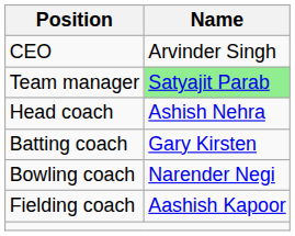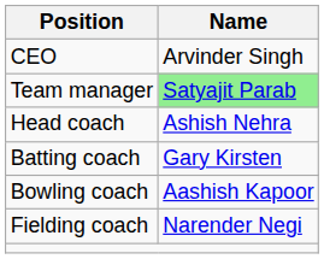 <table class="wikitable">
 <tr>
 <th>Position</th>
 <th>Name</th>
 </tr>
 <tr>
 <td>CEO</td>
 <td>Arvinder Singh</td>
 </tr>
 <tr>
 <td>Team manager</td>
 <td style="background: lightgreen;"><a href='#'>Satyajit Parab</a></td>
 </tr>
 <tr>
 <td>Head coach</td>
 <td><a href='#'>Ashish Nehra</a></td>
 </tr>
 <tr>
 <td>Batting coach</td>
 <td><a href='#'>Gary Kirsten</a></td>
 </tr>
 <tr>
 <td>Bowling coach</td>
-<td><a href='#'>Narender Negi</a></td>
+<td><a href='#'>Aashish Kapoor</a></td>
 </tr>
 <tr>
 <td>Fielding coach</td>
-<td><a href='#'>Aashish Kapoor</a></td>
+<td><a href='#'>Narender Negi</a></td>
 </tr>
 <tr>
 <td colspan="2"><small></small></td>
 </tr>
 </table>
